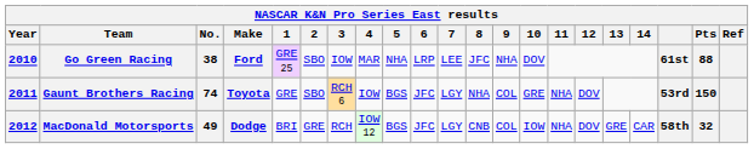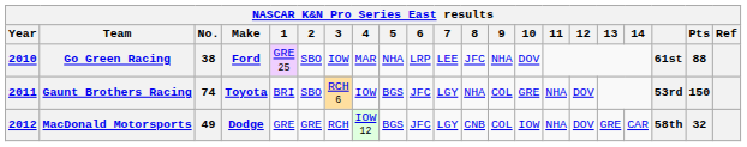 <table class="wikitable" style="text-align:center; font-size:75%">
 <tr>
 <th colspan=21><a href='#'>NASCAR K&N Pro Series East</a> results</th>
 </tr>
 <tr>
 <th>Year</th>
 <th>Team</th>
 <th>No.</th>
 <th>Make</th>
 <th>1</th>
 <th>2</th>
 <th>3</th>
 <th>4</th>
 <th>5</th>
 <th>6</th>
 <th>7</th>
 <th>8</th>
 <th>9</th>
 <th>10</th>
 <th>11</th>
 <th>12</th>
 <th>13</th>
 <th>14</th>
 <th></th>
 <th>Pts</th>
 <th>Ref</th>
 </tr>
 <tr>
 <th><a href='#'>2010</a></th>
 <th><a href='#'>Go Green Racing</a></th>
 <th>38</th>
 <th><a href='#'>Ford</a></th>
 <td style="background:#EFCFFF;"><a href='#'>GRE</a><br><small>25</small></td>
 <td><a href='#'>SBO</a></td>
 <td><a href='#'>IOW</a></td>
 <td><a href='#'>MAR</a></td>
 <td><a href='#'>NHA</a></td>
 <td><a href='#'>LRP</a></td>
 <td><a href='#'>LEE</a></td>
 <td><a href='#'>JFC</a></td>
 <td><a href='#'>NHA</a></td>
 <td><a href='#'>DOV</a></td>
 <td colspan=4></td>
 <th>61st</th>
 <th>88</th>
 <th></th>
 </tr>
 <tr>
 <th><a href='#'>2011</a></th>
 <th><a href='#'>Gaunt Brothers Racing</a></th>
 <th>74</th>
 <th><a href='#'>Toyota</a></th>
-<td><a href='#'>GRE</a></td>
+<td><a href='#'>BRI</a></td>
 <td><a href='#'>SBO</a></td>
 <td style="background:#FFDF9F;"><a href='#'>RCH</a><br><small>6</small></td>
 <td><a href='#'>IOW</a></td>
 <td><a href='#'>BGS</a></td>
 <td><a href='#'>JFC</a></td>
 <td><a href='#'>LGY</a></td>
 <td><a href='#'>NHA</a></td>
 <td><a href='#'>COL</a></td>
 <td><a href='#'>GRE</a></td>
 <td><a href='#'>NHA</a></td>
 <td><a href='#'>DOV</a></td>
 <td colspan=2></td>
 <th>53rd</th>
 <th>150</th>
 <th></th>
 </tr>
 <tr>
 <th><a href='#'>2012</a></th>
 <th><a href='#'>MacDonald Motorsports</a></th>
 <th>49</th>
 <th><a href='#'>Dodge</a></th>
-<td><a href='#'>BRI</a></td>
+<td><a href='#'>GRE</a></td>
 <td><a href='#'>GRE</a></td>
 <td><a href='#'>RCH</a></td>
 <td style="background:#DFFFDF;"><a href='#'>IOW</a><br><small>12</small></td>
 <td><a href='#'>BGS</a></td>
 <td><a href='#'>JFC</a></td>
 <td><a href='#'>LGY</a></td>
 <td><a href='#'>CNB</a></td>
 <td><a href='#'>COL</a></td>
 <td><a href='#'>IOW</a></td>
 <td><a href='#'>NHA</a></td>
 <td><a href='#'>DOV</a></td>
 <td><a href='#'>GRE</a></td>
 <td><a href='#'>CAR</a></td>
 <th>58th</th>
 <th>32</th>
 <th></th>
 </tr>
 </table>
